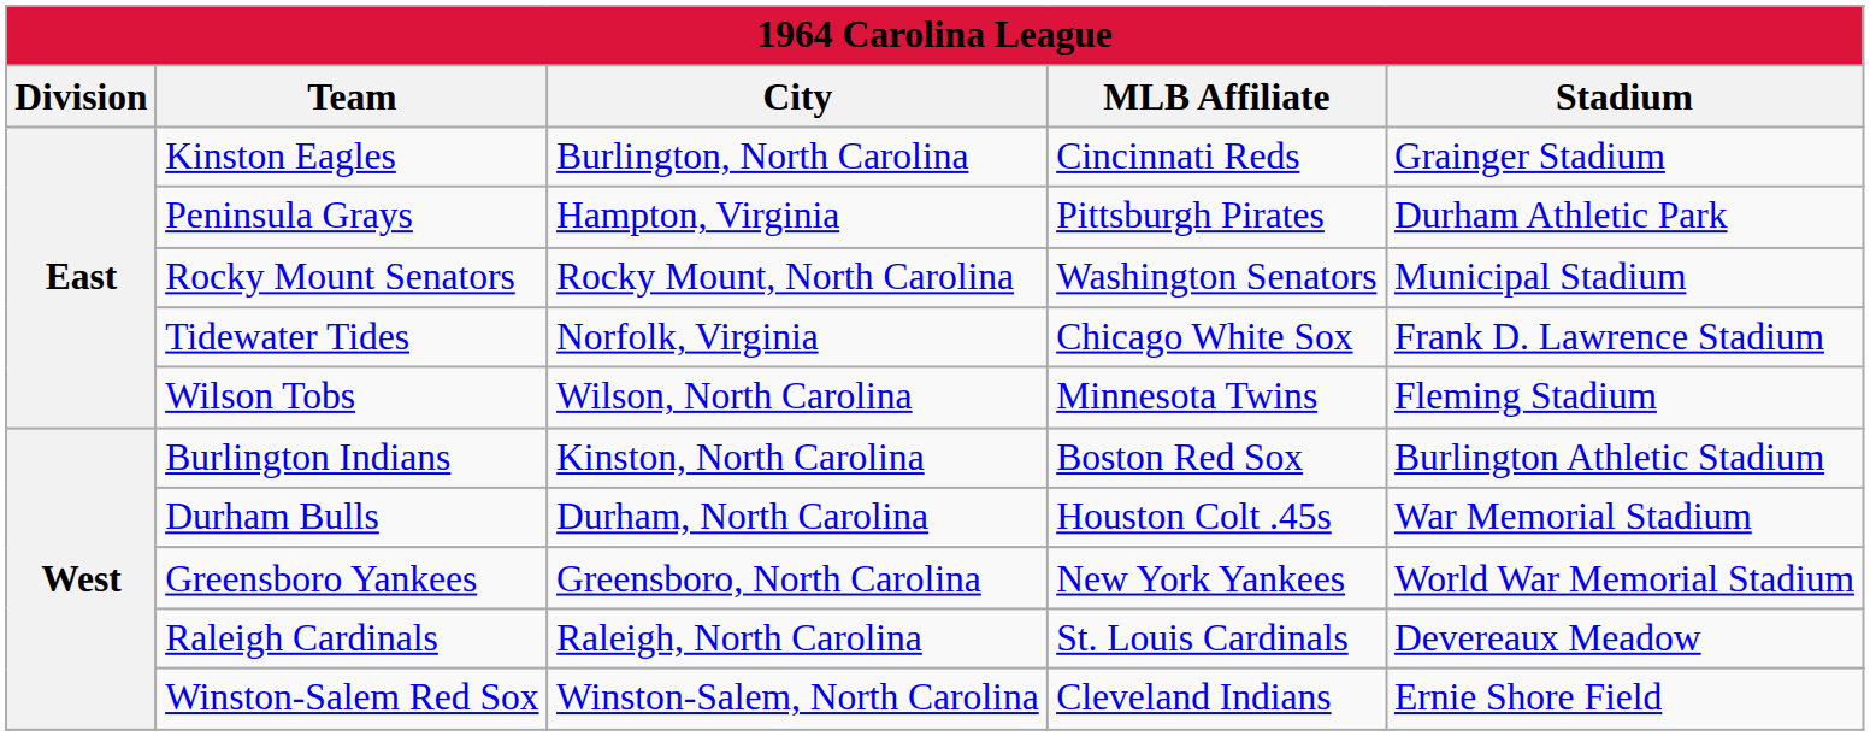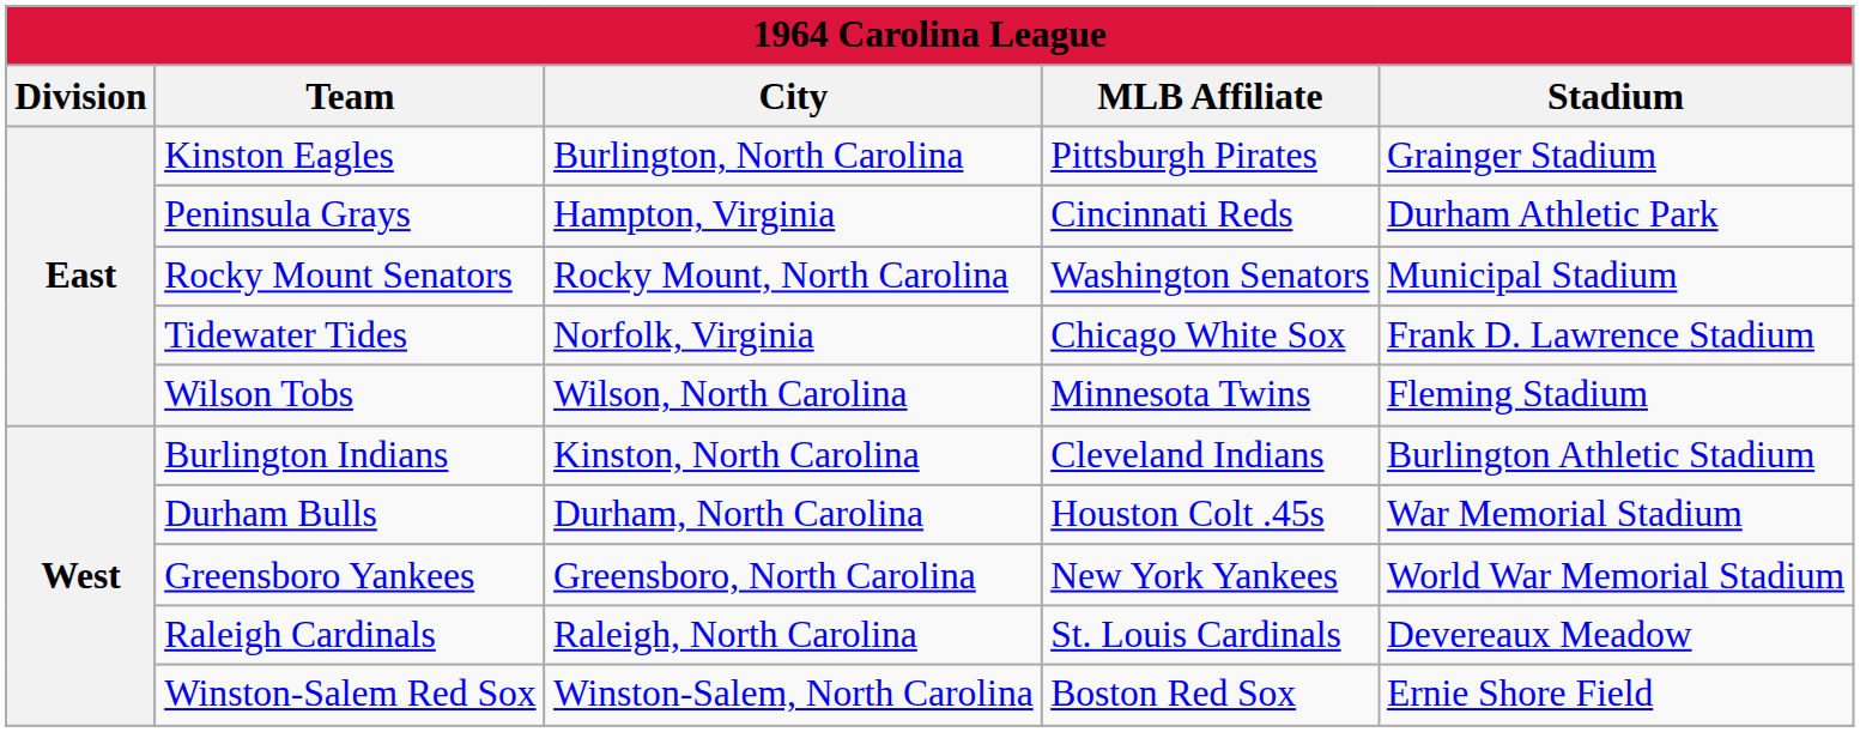 <table class="wikitable" style="width:auto">
 <tr>
 <td bgcolor="#DC143C" align="center" colspan="7"><strong><span>1964 Carolina League</span></strong></td>
 </tr>
 <tr>
 <th>Division</th>
 <th>Team</th>
 <th>City</th>
 <th>MLB Affiliate</th>
 <th>Stadium</th>
 </tr>
 <tr>
 <th rowspan="5">East</th>
 <td><a href='#'>Kinston Eagles</a></td>
 <td><a href='#'>Burlington, North Carolina</a></td>
-<td><a href='#'>Cincinnati Reds</a></td>
+<td><a href='#'>Pittsburgh Pirates</a></td>
 <td><a href='#'>Grainger Stadium</a></td>
 </tr>
 <tr>
 <td><a href='#'>Peninsula Grays</a></td>
 <td><a href='#'>Hampton, Virginia</a></td>
-<td><a href='#'>Pittsburgh Pirates</a></td>
+<td><a href='#'>Cincinnati Reds</a></td>
 <td><a href='#'>Durham Athletic Park</a></td>
 </tr>
 <tr>
 <td><a href='#'>Rocky Mount Senators</a></td>
 <td><a href='#'>Rocky Mount, North Carolina</a></td>
 <td><a href='#'>Washington Senators</a></td>
 <td><a href='#'>Municipal Stadium</a></td>
 </tr>
 <tr>
 <td><a href='#'>Tidewater Tides</a></td>
 <td><a href='#'>Norfolk, Virginia</a></td>
 <td><a href='#'>Chicago White Sox</a></td>
 <td><a href='#'>Frank D. Lawrence Stadium</a></td>
 </tr>
 <tr>
 <td><a href='#'>Wilson Tobs</a></td>
 <td><a href='#'>Wilson, North Carolina</a></td>
 <td><a href='#'>Minnesota Twins</a></td>
 <td><a href='#'>Fleming Stadium</a></td>
 </tr>
 <tr>
 <th rowspan="5">West</th>
 <td><a href='#'>Burlington Indians</a></td>
 <td><a href='#'>Kinston, North Carolina</a></td>
-<td><a href='#'>Boston Red Sox</a></td>
+<td><a href='#'>Cleveland Indians</a></td>
 <td><a href='#'>Burlington Athletic Stadium</a></td>
 </tr>
 <tr>
 <td><a href='#'>Durham Bulls</a></td>
 <td><a href='#'>Durham, North Carolina</a></td>
 <td><a href='#'>Houston Colt .45s</a></td>
 <td><a href='#'>War Memorial Stadium</a></td>
 </tr>
 <tr>
 <td><a href='#'>Greensboro Yankees</a></td>
 <td><a href='#'>Greensboro, North Carolina</a></td>
 <td><a href='#'>New York Yankees</a></td>
 <td><a href='#'>World War Memorial Stadium</a></td>
 </tr>
 <tr>
 <td><a href='#'>Raleigh Cardinals</a></td>
 <td><a href='#'>Raleigh, North Carolina</a></td>
 <td><a href='#'>St. Louis Cardinals</a></td>
 <td><a href='#'>Devereaux Meadow</a></td>
 </tr>
 <tr>
 <td><a href='#'>Winston-Salem Red Sox</a></td>
 <td><a href='#'>Winston-Salem, North Carolina</a></td>
-<td><a href='#'>Cleveland Indians</a></td>
+<td><a href='#'>Boston Red Sox</a></td>
 <td><a href='#'>Ernie Shore Field</a></td>
 </tr>
 </table>
